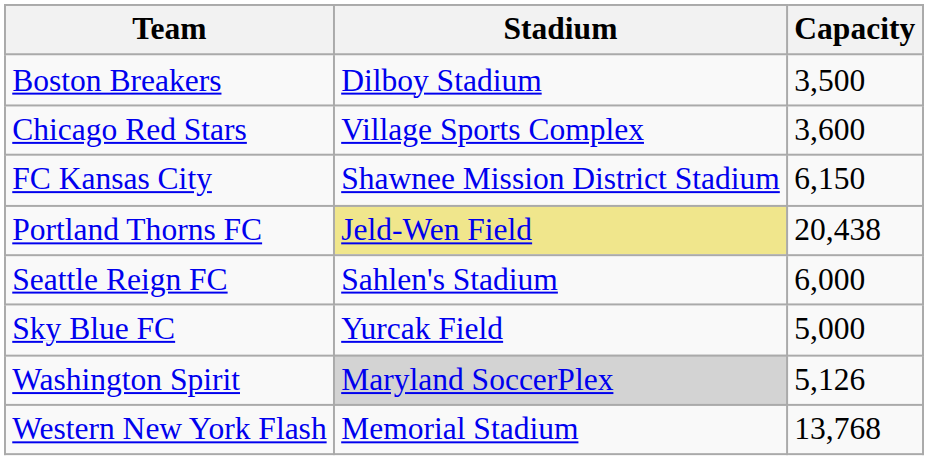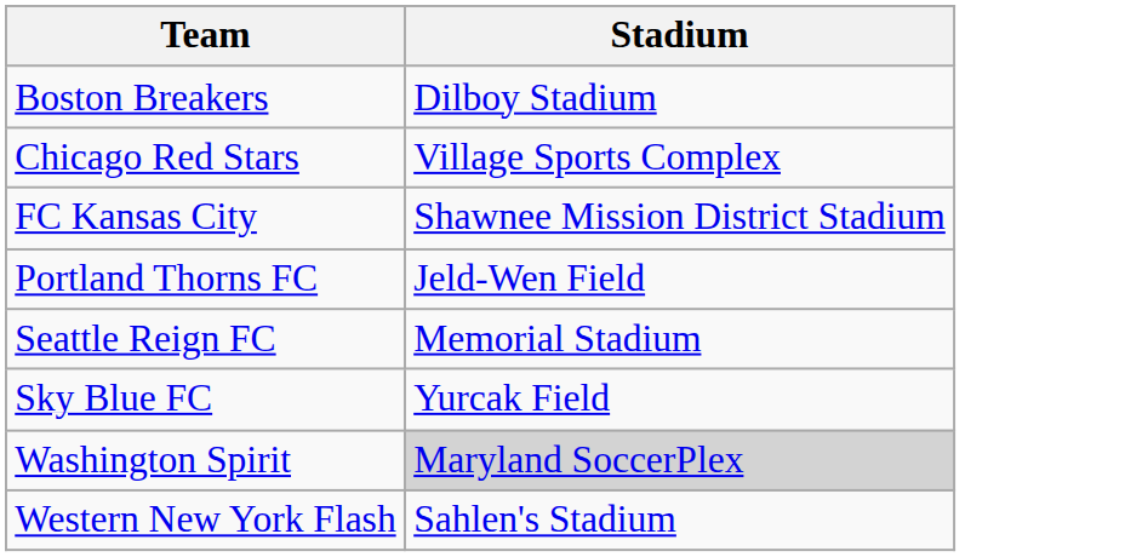 <table class="sortable wikitable">
 <tr>
 <th>Team</th>
 <th>Stadium</th>
-<th data-sort-type="number">Capacity</th>
 </tr>
 <tr>
 <td><a href='#'>Boston Breakers</a></td>
 <td><a href='#'>Dilboy Stadium</a></td>
-<td>3,500</td>
 </tr>
 <tr>
 <td><a href='#'>Chicago Red Stars</a></td>
 <td><a href='#'>Village Sports Complex</a></td>
-<td>3,600</td>
 </tr>
 <tr>
 <td><a href='#'>FC Kansas City</a></td>
 <td><a href='#'>Shawnee Mission District Stadium</a></td>
-<td>6,150</td>
 </tr>
 <tr>
 <td><a href='#'>Portland Thorns FC</a></td>
-<td style="background: khaki;"><a href='#'>Jeld-Wen Field</a></td>
-<td>20,438</td>
+<td><a href='#'>Jeld-Wen Field</a></td>
 </tr>
 <tr>
 <td><a href='#'>Seattle Reign FC</a></td>
-<td><a href='#'>Sahlen's Stadium</a></td>
-<td>6,000</td>
+<td><a href='#'>Memorial Stadium</a></td>
 </tr>
 <tr>
 <td><a href='#'>Sky Blue FC</a></td>
 <td><a href='#'>Yurcak Field</a></td>
-<td>5,000</td>
 </tr>
 <tr>
 <td><a href='#'>Washington Spirit</a></td>
 <td style="background: lightgrey;"><a href='#'>Maryland SoccerPlex</a></td>
-<td>5,126</td>
 </tr>
 <tr>
 <td><a href='#'>Western New York Flash</a></td>
-<td><a href='#'>Memorial Stadium</a></td>
-<td>13,768</td>
+<td><a href='#'>Sahlen's Stadium</a></td>
 </tr>
 </table>
